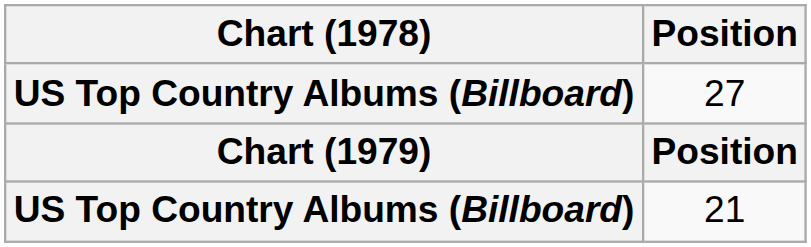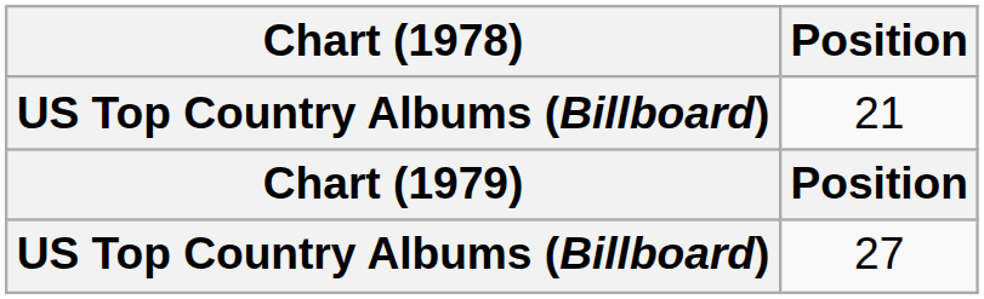 <table class="wikitable plainrowheaders" style="text-align:center">
 <tr>
 <th scope="col">Chart (1978)</th>
 <th scope="col">Position</th>
 </tr>
 <tr>
 <th scope="row">US Top Country Albums (<em>Billboard</em>)</th>
-<td>27</td>
+<td>21</td>
 </tr>
 <tr>
 <th scope="col">Chart (1979)</th>
 <th scope="col">Position</th>
 </tr>
 <tr>
 <th scope="row">US Top Country Albums (<em>Billboard</em>)</th>
-<td>21</td>
+<td>27</td>
 </tr>
 </table>
